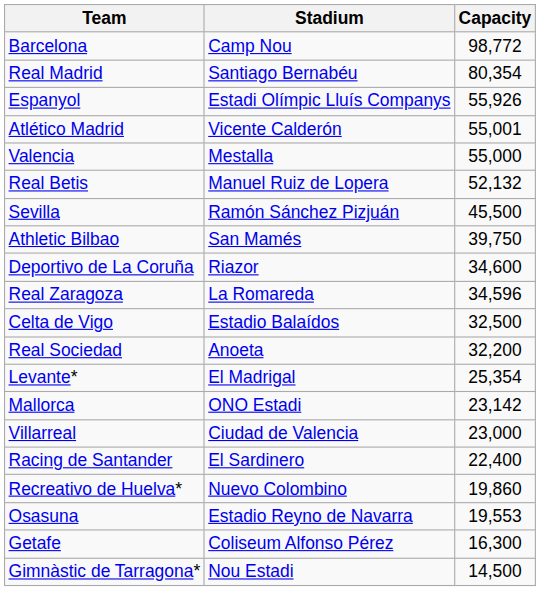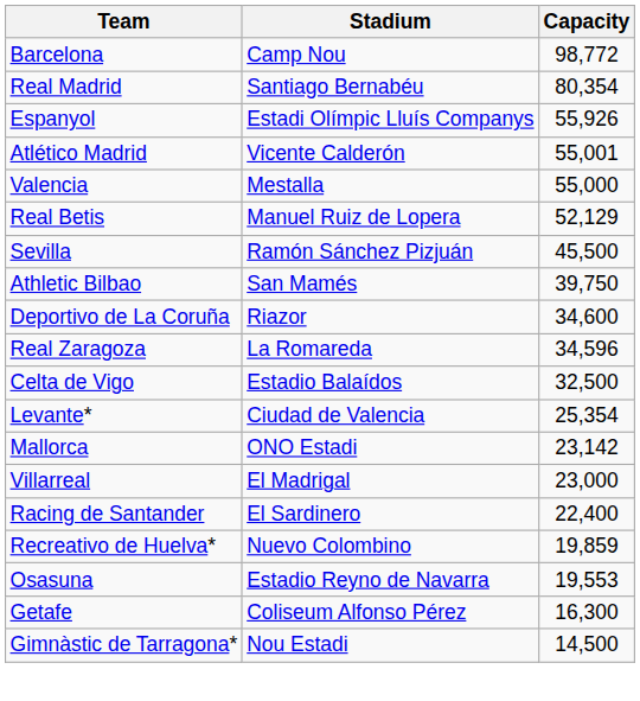 <table class="wikitable sortable">
 <tr>
 <th>Team</th>
 <th>Stadium</th>
 <th>Capacity</th>
 </tr>
 <tr>
 <td><a href='#'>Barcelona</a></td>
 <td><a href='#'>Camp Nou</a></td>
 <td align="center">98,772</td>
 </tr>
 <tr>
 <td><a href='#'>Real Madrid</a></td>
 <td><a href='#'>Santiago Bernabéu</a></td>
 <td align="center">80,354</td>
 </tr>
 <tr>
 <td><a href='#'>Espanyol</a></td>
 <td><a href='#'>Estadi Olímpic Lluís Companys</a></td>
 <td align="center">55,926</td>
 </tr>
 <tr>
 <td><a href='#'>Atlético Madrid</a></td>
 <td><a href='#'>Vicente Calderón</a></td>
 <td align="center">55,001</td>
 </tr>
 <tr>
 <td><a href='#'>Valencia</a></td>
 <td><a href='#'>Mestalla</a></td>
 <td align="center">55,000</td>
 </tr>
 <tr>
 <td><a href='#'>Real Betis</a></td>
 <td><a href='#'>Manuel Ruiz de Lopera</a></td>
-<td align="center">52,132</td>
+<td align="center">52,129</td>
 </tr>
 <tr>
 <td><a href='#'>Sevilla</a></td>
 <td><a href='#'>Ramón Sánchez Pizjuán</a></td>
 <td align="center">45,500</td>
 </tr>
 <tr>
 <td><a href='#'>Athletic Bilbao</a></td>
 <td><a href='#'>San Mamés</a></td>
 <td align="center">39,750</td>
 </tr>
 <tr>
 <td><a href='#'>Deportivo de La Coruña</a></td>
 <td><a href='#'>Riazor</a></td>
 <td align="center">34,600</td>
 </tr>
 <tr>
 <td><a href='#'>Real Zaragoza</a></td>
 <td><a href='#'>La Romareda</a></td>
 <td align="center">34,596</td>
 </tr>
 <tr>
 <td><a href='#'>Celta de Vigo</a></td>
 <td><a href='#'>Estadio Balaídos</a></td>
 <td align="center">32,500</td>
 </tr>
 <tr>
-<td><a href='#'>Real Sociedad</a></td>
-<td><a href='#'>Anoeta</a></td>
-<td align="center">32,200</td>
-</tr>
-<tr>
 <td><a href='#'>Levante</a>*</td>
-<td><a href='#'>El Madrigal</a></td>
+<td><a href='#'>Ciudad de Valencia</a></td>
 <td align="center">25,354</td>
 </tr>
 <tr>
 <td><a href='#'>Mallorca</a></td>
 <td><a href='#'>ONO Estadi</a></td>
 <td align="center">23,142</td>
 </tr>
 <tr>
 <td><a href='#'>Villarreal</a></td>
-<td><a href='#'>Ciudad de Valencia</a></td>
+<td><a href='#'>El Madrigal</a></td>
 <td align="center">23,000</td>
 </tr>
 <tr>
 <td><a href='#'>Racing de Santander</a></td>
 <td><a href='#'>El Sardinero</a></td>
 <td align="center">22,400</td>
 </tr>
 <tr>
 <td><a href='#'>Recreativo de Huelva</a>*</td>
 <td><a href='#'>Nuevo Colombino</a></td>
-<td align="center">19,860</td>
+<td align="center">19,859</td>
 </tr>
 <tr>
 <td><a href='#'>Osasuna</a></td>
 <td><a href='#'>Estadio Reyno de Navarra</a></td>
 <td align="center">19,553</td>
 </tr>
 <tr>
 <td><a href='#'>Getafe</a></td>
 <td><a href='#'>Coliseum Alfonso Pérez</a></td>
 <td align="center">16,300</td>
 </tr>
 <tr>
 <td><a href='#'>Gimnàstic de Tarragona</a>*</td>
 <td><a href='#'>Nou Estadi</a></td>
 <td align="center">14,500</td>
 </tr>
 </table>
